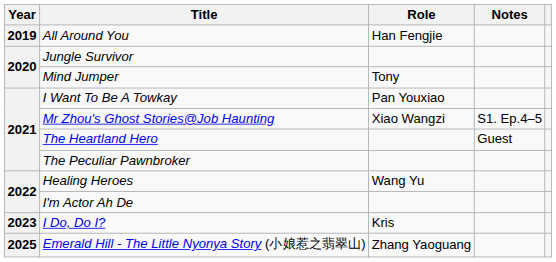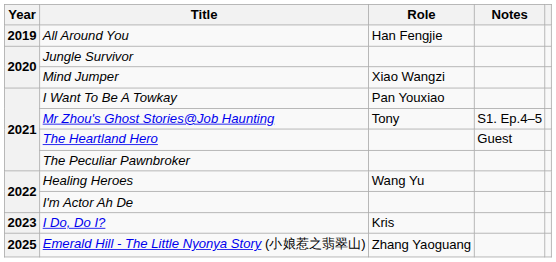 <table class="wikitable sortable plainrowheaders">
 <tr>
 <th scope="col">Year</th>
 <th scope="col">Title</th>
 <th scope="col">Role</th>
 <th scope="col" class="unsortable">Notes</th>
 <th scope="col" class="unsortable"></th>
 </tr>
 <tr>
 <th scope="row">2019</th>
 <td><em>All Around You</em></td>
 <td>Han Fengjie</td>
 <td></td>
 <td></td>
 </tr>
 <tr>
 <th scope="row" rowspan="2">2020</th>
 <td><em>Jungle Survivor</em></td>
 <td></td>
 <td></td>
 <td></td>
 </tr>
 <tr>
 <td><em>Mind Jumper</em></td>
-<td>Tony</td>
+<td>Xiao Wangzi</td>
 <td></td>
 <td></td>
 </tr>
 <tr>
 <th scope="row" rowspan="4">2021</th>
 <td><em>I Want To Be A Towkay</em></td>
 <td>Pan Youxiao</td>
 <td></td>
 <td></td>
 </tr>
 <tr>
 <td><em><a href='#'>Mr Zhou's Ghost Stories@Job Haunting</a></em></td>
-<td>Xiao Wangzi</td>
+<td>Tony</td>
 <td>S1. Ep.4–5</td>
 <td></td>
 </tr>
 <tr>
 <td><em><a href='#'>The Heartland Hero</a></em></td>
 <td></td>
 <td>Guest</td>
 <td></td>
 </tr>
 <tr>
 <td><em>The Peculiar Pawnbroker</em></td>
 <td></td>
 <td></td>
 <td></td>
 </tr>
 <tr>
 <th scope="row" rowspan="2">2022</th>
 <td><em>Healing Heroes</em></td>
 <td>Wang Yu</td>
 <td></td>
 <td></td>
 </tr>
 <tr>
 <td><em>I'm Actor Ah De</em></td>
 <td></td>
 <td></td>
 <td></td>
 </tr>
 <tr>
 <th scope="row">2023</th>
 <td><em><a href='#'>I Do, Do I?</a></em></td>
 <td>Kris</td>
 <td></td>
 <td></td>
 </tr>
 <tr>
 <th scope="row">2025</th>
 <td><em><a href='#'>Emerald Hill - The Little Nyonya Story</a></em>  (小娘惹之翡翠山)</td>
 <td>Zhang Yaoguang</td>
 <td></td>
 <td style="text-align:center"></td>
 </tr>
 </table>
